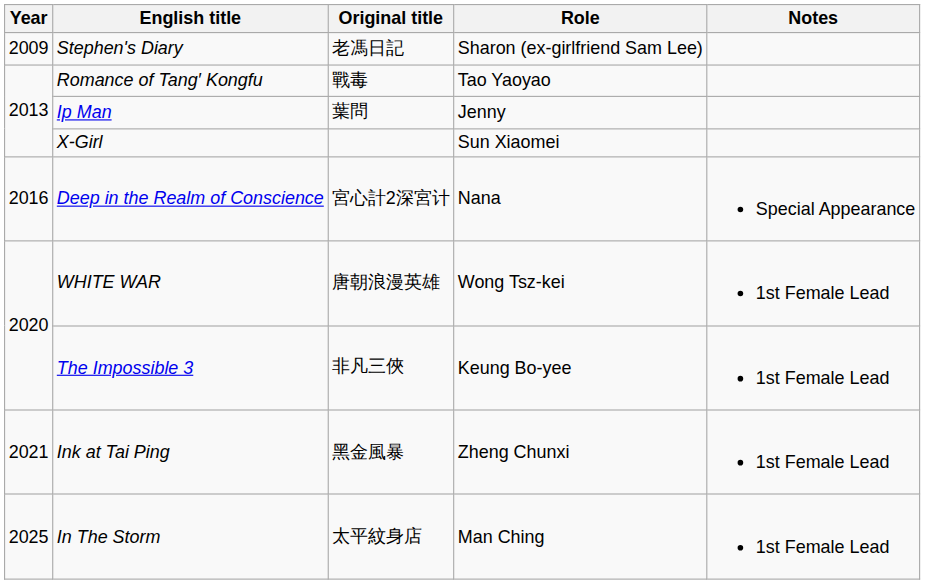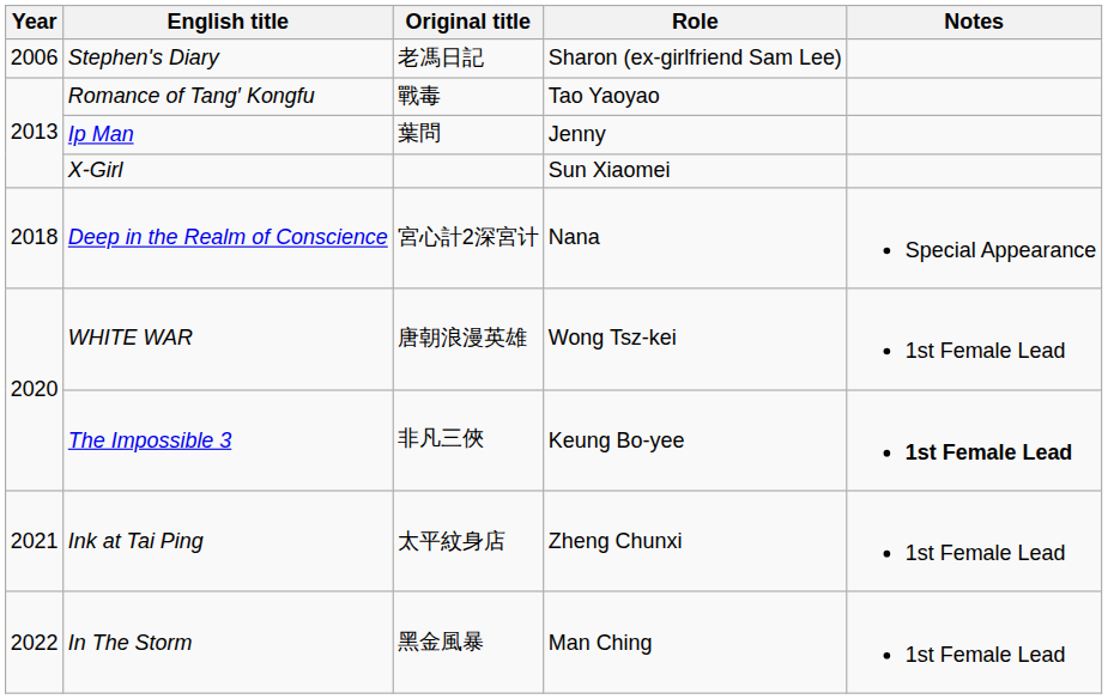 <table class="wikitable sortable">
 <tr>
 <th>Year</th>
 <th>English title</th>
 <th>Original title</th>
 <th>Role</th>
 <th>Notes</th>
 </tr>
 <tr>
-<td>2009</td>
+<td>2006</td>
 <td><em>Stephen's Diary</em></td>
 <td>老馮日記</td>
 <td>Sharon (ex-girlfriend Sam Lee)</td>
 <td></td>
 </tr>
 <tr>
 <td rowspan="3">2013</td>
 <td><em>Romance of Tang′ Kongfu</em></td>
 <td>戰毒</td>
 <td>Tao Yaoyao</td>
 <td></td>
 </tr>
 <tr>
 <td><em><a href='#'>Ip Man</a></em></td>
 <td>葉問</td>
 <td>Jenny</td>
 <td></td>
 </tr>
 <tr>
 <td><em>X-Girl</em></td>
 <td></td>
 <td>Sun Xiaomei</td>
 <td></td>
 </tr>
 <tr>
-<td>2016</td>
+<td>2018</td>
 <td><em><a href='#'>Deep in the Realm of Conscience</a></em></td>
 <td>宮心計2深宮计</td>
 <td>Nana</td>
 <td><br><ul><li>Special Appearance</li></ul></td>
 </tr>
 <tr>
 <td rowspan="2">2020</td>
 <td><em>WHITE WAR</em></td>
 <td>唐朝浪漫英雄</td>
 <td>Wong Tsz-kei</td>
 <td><br><ul><li>1st Female Lead</li></ul></td>
 </tr>
 <tr>
 <td><em><a href='#'>The Impossible 3</a></em></td>
 <td>非凡三俠</td>
 <td>Keung Bo-yee</td>
-<td><br><ul><li>1st Female Lead</li></ul></td>
+<td><strong><br><ul><li>1st Female Lead</li></ul></strong></td>
 </tr>
 <tr>
 <td>2021</td>
 <td><em>Ink at Tai Ping</em></td>
-<td>黑金風暴</td>
+<td>太平紋身店</td>
 <td>Zheng Chunxi</td>
 <td><br><ul><li>1st Female Lead</li></ul></td>
 </tr>
 <tr>
-<td>2025</td>
+<td>2022</td>
 <td><em>In The Storm</em></td>
-<td>太平紋身店</td>
+<td>黑金風暴</td>
 <td>Man Ching</td>
 <td><br><ul><li>1st Female Lead</li></ul></td>
 </tr>
 </table>
